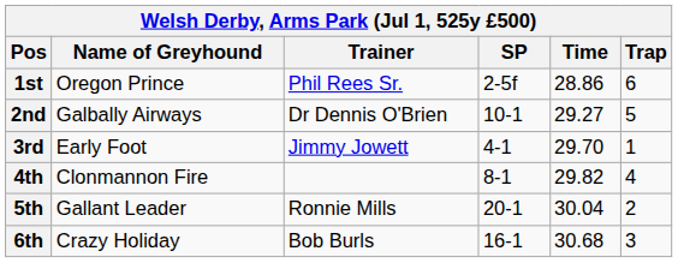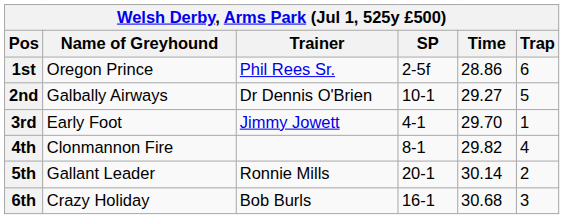 <table class="wikitable">
 <tr>
 <th colspan="6"><a href='#'>Welsh Derby</a>, <a href='#'>Arms Park</a> (Jul 1, 525y £500)</th>
 </tr>
 <tr>
 <th width=30>Pos</th>
 <th width=180>Name of Greyhound</th>
 <th width=150>Trainer</th>
 <th width=50>SP</th>
 <th width=50>Time</th>
 <th width=30>Trap</th>
 </tr>
 <tr>
 <th>1st</th>
 <td>Oregon Prince</td>
 <td><a href='#'>Phil Rees Sr.</a></td>
 <td>2-5f</td>
 <td>28.86</td>
 <td>6</td>
 </tr>
 <tr>
 <th>2nd</th>
 <td>Galbally Airways</td>
 <td>Dr Dennis O'Brien</td>
 <td>10-1</td>
 <td>29.27</td>
 <td>5</td>
 </tr>
 <tr>
 <th>3rd</th>
 <td>Early Foot</td>
 <td><a href='#'>Jimmy Jowett</a></td>
 <td>4-1</td>
 <td>29.70</td>
 <td>1</td>
 </tr>
 <tr>
 <th>4th</th>
 <td>Clonmannon Fire</td>
 <td></td>
 <td>8-1</td>
 <td>29.82</td>
 <td>4</td>
 </tr>
 <tr>
 <th>5th</th>
 <td>Gallant Leader</td>
 <td>Ronnie Mills</td>
 <td>20-1</td>
-<td>30.04</td>
+<td>30.14</td>
 <td>2</td>
 </tr>
 <tr>
 <th>6th</th>
 <td>Crazy Holiday</td>
 <td>Bob Burls</td>
 <td>16-1</td>
 <td>30.68</td>
 <td>3</td>
 </tr>
 </table>
